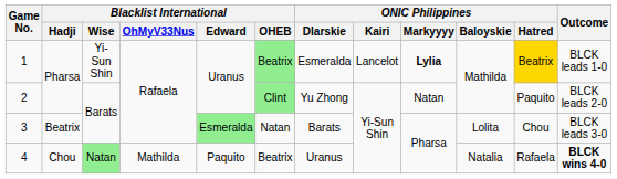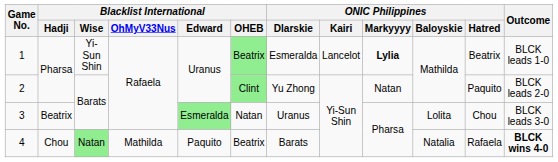 <table class="wikitable" style="text-align: center; width: 200px; height: 200px; margin-left: auto; margin-right: auto; border: none;">
 <tr>
 <th rowspan="2">Game No.</th>
 <th colspan="5"><em>Blacklist International</em></th>
 <th colspan="5"><em>ONIC Philippines</em></th>
 <th rowspan="2">Outcome</th>
 </tr>
 <tr>
 <th>Hadji</th>
 <th>Wise</th>
 <th><a href='#'>OhMyV33Nus</a></th>
 <th>Edward</th>
 <th>OHEB</th>
 <th>Dlarskie</th>
 <th>Kairi</th>
 <th>Markyyyy</th>
 <th>Baloyskie</th>
 <th>Hatred</th>
 </tr>
 <tr>
 <td>1</td>
 <td rowspan="2">Pharsa</td>
 <td>Yi-Sun Shin</td>
 <td rowspan="3">Rafaela</td>
 <td rowspan="2">Uranus</td>
 <td bgcolor="#90EE90">Beatrix</td>
 <td>Esmeralda</td>
 <td>Lancelot</td>
 <td><strong>Lylia</strong></td>
 <td rowspan="2">Mathilda</td>
-<td style="background: gold;">Beatrix</td>
+<td>Beatrix</td>
 <td>BLCK leads 1-0</td>
 </tr>
 <tr>
 <td>2</td>
 <td rowspan="2">Barats</td>
 <td bgcolor="#90EE90">Clint</td>
 <td>Yu Zhong</td>
 <td rowspan="3">Yi-Sun Shin</td>
 <td>Natan</td>
 <td>Paquito</td>
 <td>BLCK leads 2-0</td>
 </tr>
 <tr>
 <td>3</td>
 <td>Beatrix</td>
 <td bgcolor="#90EE90">Esmeralda</td>
 <td>Natan</td>
-<td>Barats</td>
+<td>Uranus</td>
 <td rowspan="2">Pharsa</td>
 <td>Lolita</td>
 <td>Chou</td>
 <td>BLCK leads 3-0</td>
 </tr>
 <tr>
 <td>4</td>
 <td>Chou</td>
 <td bgcolor="#90EE90">Natan</td>
 <td>Mathilda</td>
 <td>Paquito</td>
 <td>Beatrix</td>
-<td>Uranus</td>
+<td>Barats</td>
 <td>Natalia</td>
 <td>Rafaela</td>
 <td><strong>BLCK wins 4-0</strong></td>
 </tr>
 </table>
